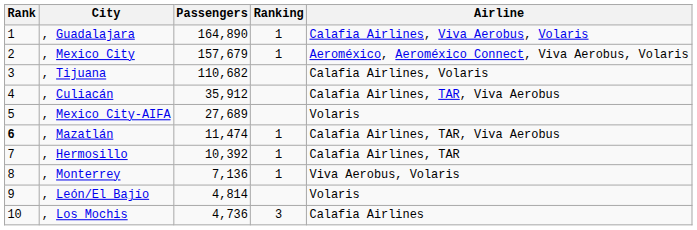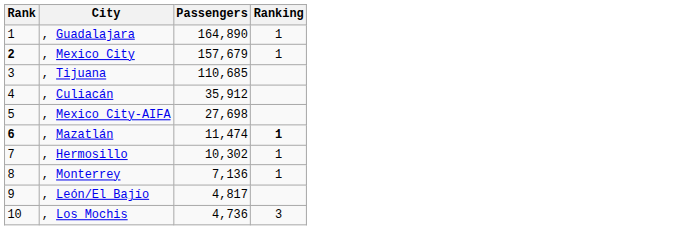 <table class="wikitable" style="font-size: 90%" width= align=>
 <tr>
 <th>Rank</th>
 <th>City</th>
 <th>Passengers</th>
 <th>Ranking</th>
-<th>Airline</th>
 </tr>
 <tr>
 <td>1</td>
 <td>, <a href='#'>Guadalajara</a></td>
 <td align="right">164,890</td>
 <td align="center"> 1</td>
-<td><a href='#'>Calafia Airlines</a>, <a href='#'>Viva Aerobus</a>, <a href='#'>Volaris</a></td>
 </tr>
 <tr>
-<td>2</td>
+<td><strong>2</strong></td>
 <td>, <a href='#'>Mexico City</a></td>
 <td align="right">157,679</td>
 <td align="center"> 1</td>
-<td><a href='#'>Aeroméxico</a>, <a href='#'>Aeroméxico Connect</a>, Viva Aerobus, Volaris</td>
 </tr>
 <tr>
 <td>3</td>
 <td>, <a href='#'>Tijuana</a></td>
-<td align="right">110,682</td>
+<td align="right">110,685</td>
 <td align="center"></td>
-<td>Calafia Airlines, Volaris</td>
 </tr>
 <tr>
 <td>4</td>
 <td>, <a href='#'>Culiacán</a></td>
 <td align="right">35,912</td>
 <td align="center"></td>
-<td>Calafia Airlines, <a href='#'>TAR</a>, Viva Aerobus</td>
 </tr>
 <tr>
 <td>5</td>
 <td>, <a href='#'>Mexico City-AIFA</a></td>
-<td align="right">27,689</td>
+<td align="right">27,698</td>
 <td align="center"></td>
-<td>Volaris</td>
 </tr>
 <tr>
 <td><strong>6</strong></td>
 <td>, <a href='#'>Mazatlán</a></td>
 <td align="right">11,474</td>
-<td align="center"> 1</td>
-<td>Calafia Airlines, TAR, Viva Aerobus</td>
+<td align="center"><strong> 1</strong></td>
 </tr>
 <tr>
 <td>7</td>
 <td>, <a href='#'>Hermosillo</a></td>
-<td align="right">10,392</td>
+<td align="right">10,302</td>
 <td align="center"> 1</td>
-<td>Calafia Airlines, TAR</td>
 </tr>
 <tr>
 <td>8</td>
 <td>, <a href='#'>Monterrey</a></td>
 <td align="right">7,136</td>
 <td align="center"> 1</td>
-<td>Viva Aerobus, Volaris</td>
 </tr>
 <tr>
 <td>9</td>
 <td>, <a href='#'>León/El Bajío</a></td>
-<td align="right">4,814</td>
+<td align="right">4,817</td>
 <td align="center"></td>
-<td>Volaris</td>
 </tr>
 <tr>
 <td>10</td>
 <td>, <a href='#'>Los Mochis</a></td>
 <td align="right">4,736</td>
 <td align="center"> 3</td>
-<td>Calafia Airlines</td>
 </tr>
 </table>
